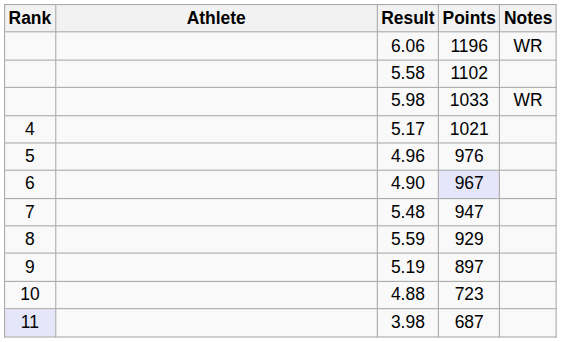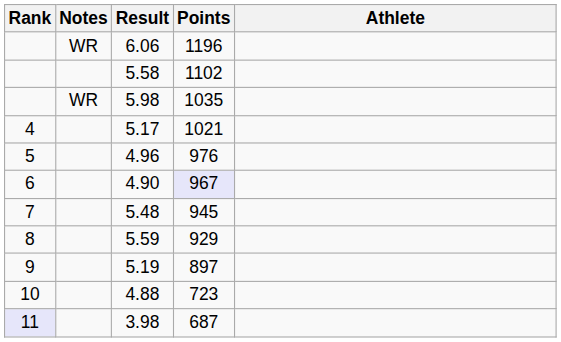 <table class="wikitable" style="text-align:center">
 <tr>
 <th>Rank</th>
-<th Style="width:18em">Athlete</th>
+<th>Notes</th>
 <th>Result</th>
 <th>Points</th>
-<th>Notes</th>
+<th Style="width:18em">Athlete</th>
 </tr>
 <tr>
 <td></td>
-<td style="text-align:left"></td>
+<td>WR</td>
 <td>6.06</td>
 <td>1196</td>
-<td>WR</td>
+<td style="text-align:left"></td>
 </tr>
 <tr>
 <td></td>
-<td style="text-align:left"></td>
+<td></td>
 <td>5.58</td>
 <td>1102</td>
-<td></td>
+<td style="text-align:left"></td>
 </tr>
 <tr>
 <td></td>
+<td>WR</td>
+<td>5.98</td>
+<td>1035</td>
 <td style="text-align:left"></td>
-<td>5.98</td>
-<td>1033</td>
-<td>WR</td>
 </tr>
 <tr>
 <td>4</td>
-<td style="text-align:left"></td>
+<td></td>
 <td>5.17</td>
 <td>1021</td>
-<td></td>
+<td style="text-align:left"></td>
 </tr>
 <tr>
 <td>5</td>
-<td style="text-align:left"></td>
+<td></td>
 <td>4.96</td>
 <td>976</td>
-<td></td>
+<td style="text-align:left"></td>
 </tr>
 <tr>
 <td>6</td>
-<td style="text-align:left"></td>
+<td></td>
 <td>4.90</td>
 <td style="background: lavender;">967</td>
-<td></td>
+<td style="text-align:left"></td>
 </tr>
 <tr>
 <td>7</td>
+<td></td>
+<td>5.48</td>
+<td>945</td>
 <td style="text-align:left"></td>
-<td>5.48</td>
-<td>947</td>
-<td></td>
 </tr>
 <tr>
 <td>8</td>
-<td style="text-align:left"></td>
+<td></td>
 <td>5.59</td>
 <td>929</td>
-<td></td>
+<td style="text-align:left"></td>
 </tr>
 <tr>
 <td>9</td>
-<td style="text-align:left"></td>
+<td></td>
 <td>5.19</td>
 <td>897</td>
-<td></td>
+<td style="text-align:left"></td>
 </tr>
 <tr>
 <td>10</td>
-<td style="text-align:left"></td>
+<td></td>
 <td>4.88</td>
 <td>723</td>
-<td></td>
+<td style="text-align:left"></td>
 </tr>
 <tr>
 <td style="background: lavender;">11</td>
-<td style="text-align:left"></td>
+<td></td>
 <td>3.98</td>
 <td>687</td>
-<td></td>
+<td style="text-align:left"></td>
 </tr>
 </table>
